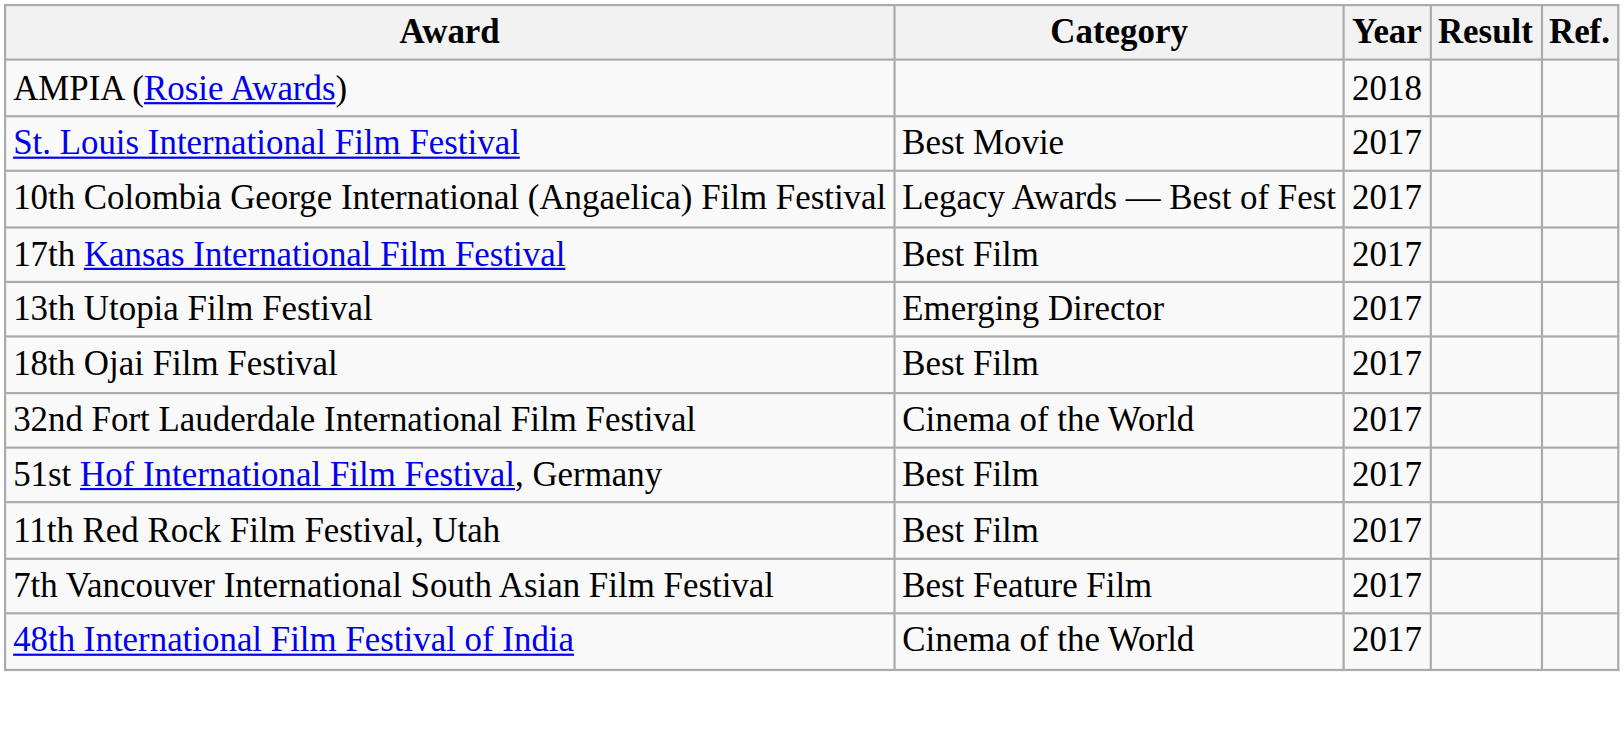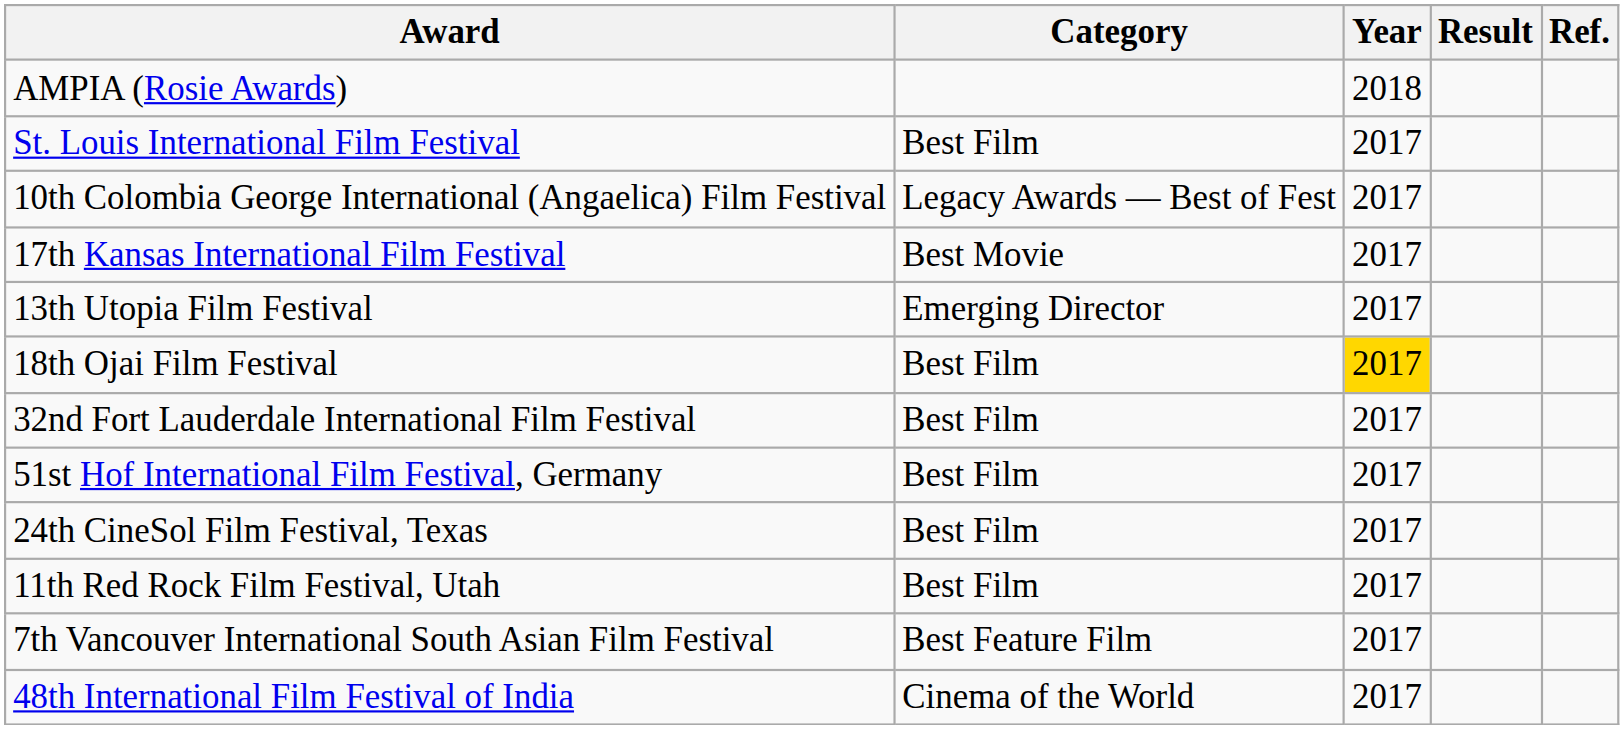 <table class="wikitable">
 <tr>
 <th>Award</th>
 <th>Category</th>
 <th>Year</th>
 <th>Result</th>
 <th>Ref.</th>
 </tr>
 <tr>
 <td>AMPIA (<a href='#'>Rosie Awards</a>)</td>
 <td></td>
 <td>2018</td>
 <td></td>
 <td></td>
 </tr>
 <tr>
 <td><a href='#'>St. Louis International Film Festival</a></td>
-<td>Best Movie</td>
+<td>Best Film</td>
 <td>2017</td>
 <td></td>
 <td></td>
 </tr>
 <tr>
 <td>10th Colombia George International (Angaelica) Film Festival</td>
 <td>Legacy Awards — Best of Fest</td>
 <td>2017</td>
 <td></td>
 <td></td>
 </tr>
 <tr>
 <td>17th <a href='#'>Kansas International Film Festival</a></td>
-<td>Best Film</td>
+<td>Best Movie</td>
 <td>2017</td>
 <td></td>
 <td></td>
 </tr>
 <tr>
 <td>13th Utopia Film Festival</td>
 <td>Emerging Director</td>
 <td>2017</td>
 <td></td>
 <td></td>
 </tr>
 <tr>
 <td>18th Ojai Film Festival</td>
 <td>Best Film</td>
-<td>2017</td>
+<td style="background: gold;">2017</td>
 <td></td>
 <td></td>
 </tr>
 <tr>
 <td>32nd Fort Lauderdale International Film Festival</td>
-<td>Cinema of the World</td>
+<td>Best Film</td>
 <td>2017</td>
 <td></td>
 <td></td>
 </tr>
 <tr>
 <td>51st <a href='#'>Hof International Film Festival</a>, Germany</td>
+<td>Best Film</td>
+<td>2017</td>
+<td></td>
+<td></td>
+</tr>
+<tr>
+<td>24th CineSol Film Festival, Texas</td>
 <td>Best Film</td>
 <td>2017</td>
 <td></td>
 <td></td>
 </tr>
 <tr>
 <td>11th Red Rock Film Festival, Utah</td>
 <td>Best Film</td>
 <td>2017</td>
 <td></td>
 <td></td>
 </tr>
 <tr>
 <td>7th Vancouver International South Asian Film Festival</td>
 <td>Best Feature Film</td>
 <td>2017</td>
 <td></td>
 <td></td>
 </tr>
 <tr>
 <td><a href='#'>48th International Film Festival of India</a></td>
 <td>Cinema of the World</td>
 <td>2017</td>
 <td></td>
 <td></td>
 </tr>
 </table>
